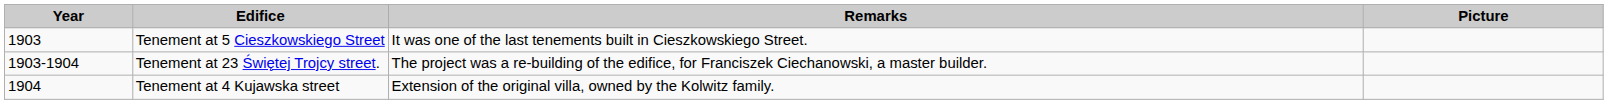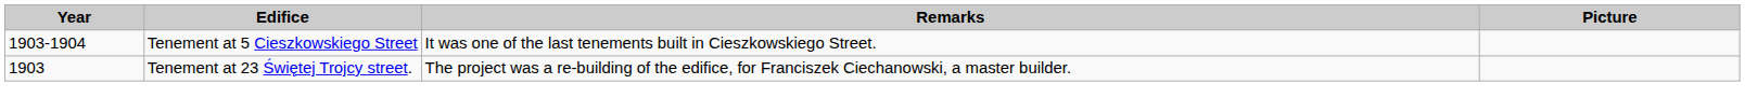 <table class="wikitable" width="">
 <tr align="center" bgcolor="#CCCCCC">
 <td width=8%><strong>Year</strong></td>
 <td width=16%><strong>Edifice</strong></td>
 <td width=61%><strong>Remarks</strong></td>
 <td width=15%><strong>Picture</strong></td>
 </tr>
 <tr ----bgcolor="#EFEFEF">
-<td>1903</td>
+<td>1903-1904</td>
 <td>Tenement at 5 <a href='#'>Cieszkowskiego Street</a></td>
 <td>It was one of the last tenements built in Cieszkowskiego Street.</td>
 <td></td>
 </tr>
 <tr ---->
-<td>1903-1904</td>
+<td>1903</td>
 <td>Tenement at 23 <a href='#'>Świętej Trojcy street</a>.</td>
 <td>The project was a re-building of the edifice, for Franciszek Ciechanowski, a master builder.</td>
 <td></td>
 </tr>
-<tr ----bgcolor="#EFEFEF">
-<td>1904</td>
-<td>Tenement at 4 Kujawska street</td>
-<td>Extension of the original villa, owned by the Kolwitz family.</td>
-<td></td>
-</tr>
 </table>
